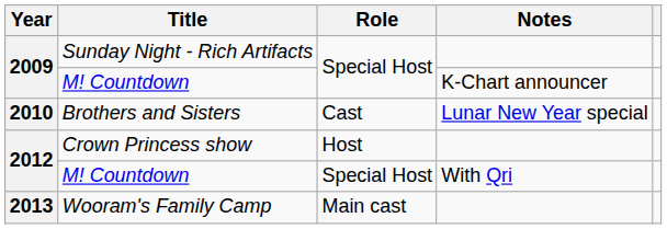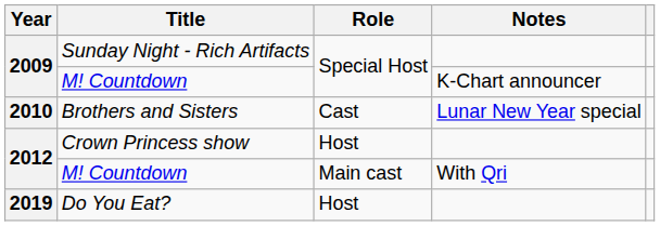 <table class="wikitable plainrowheaders">
 <tr>
 <th scope="col">Year</th>
 <th scope="col">Title</th>
 <th scope="col">Role</th>
 <th scope="col">Notes</th>
 <th scope="col" class="unsortable"></th>
 </tr>
 <tr>
 <th scope="row"  rowspan="2">2009</th>
 <td><em>Sunday Night - Rich Artifacts</em></td>
 <td rowspan="2">Special Host</td>
 <td></td>
 <td style="text-align:center"></td>
 </tr>
 <tr>
 <td><a href='#'><em>M! Countdown</em></a></td>
 <td>K-Chart announcer</td>
 <td style="text-align:center"></td>
 </tr>
 <tr>
 <th scope="row">2010</th>
 <td><em>Brothers and Sisters</em></td>
 <td>Cast</td>
 <td><a href='#'>Lunar New Year</a> special</td>
 <td style="text-align:center"></td>
 </tr>
 <tr>
 <th scope="row"  rowspan="2">2012</th>
 <td><em>Crown Princess show</em></td>
 <td>Host</td>
 <td></td>
 <td style="text-align:center"></td>
 </tr>
 <tr>
 <td><a href='#'><em>M! Countdown</em></a></td>
-<td>Special Host</td>
+<td>Main cast</td>
 <td>With <a href='#'>Qri</a></td>
 <td style="text-align:center"></td>
 </tr>
 <tr>
-<th scope="row">2013</th>
-<td><em>Wooram's Family Camp</em></td>
-<td>Main cast</td>
+<th scope="row">2019</th>
+<td><em>Do You Eat?</em></td>
+<td>Host</td>
 <td></td>
 <td style="text-align:center"></td>
 </tr>
 </table>
